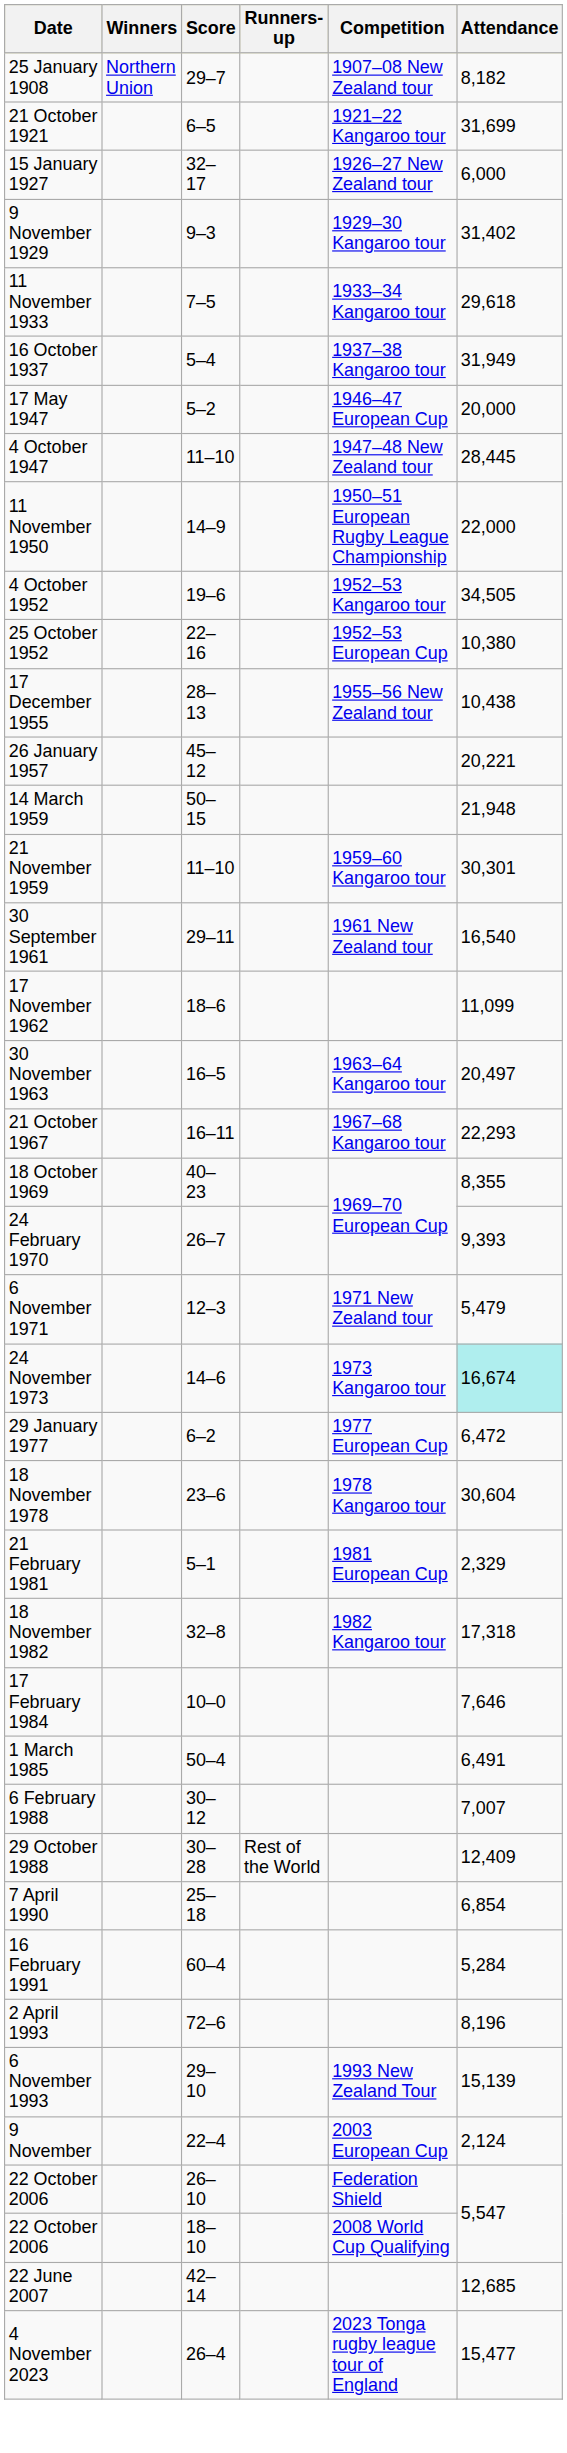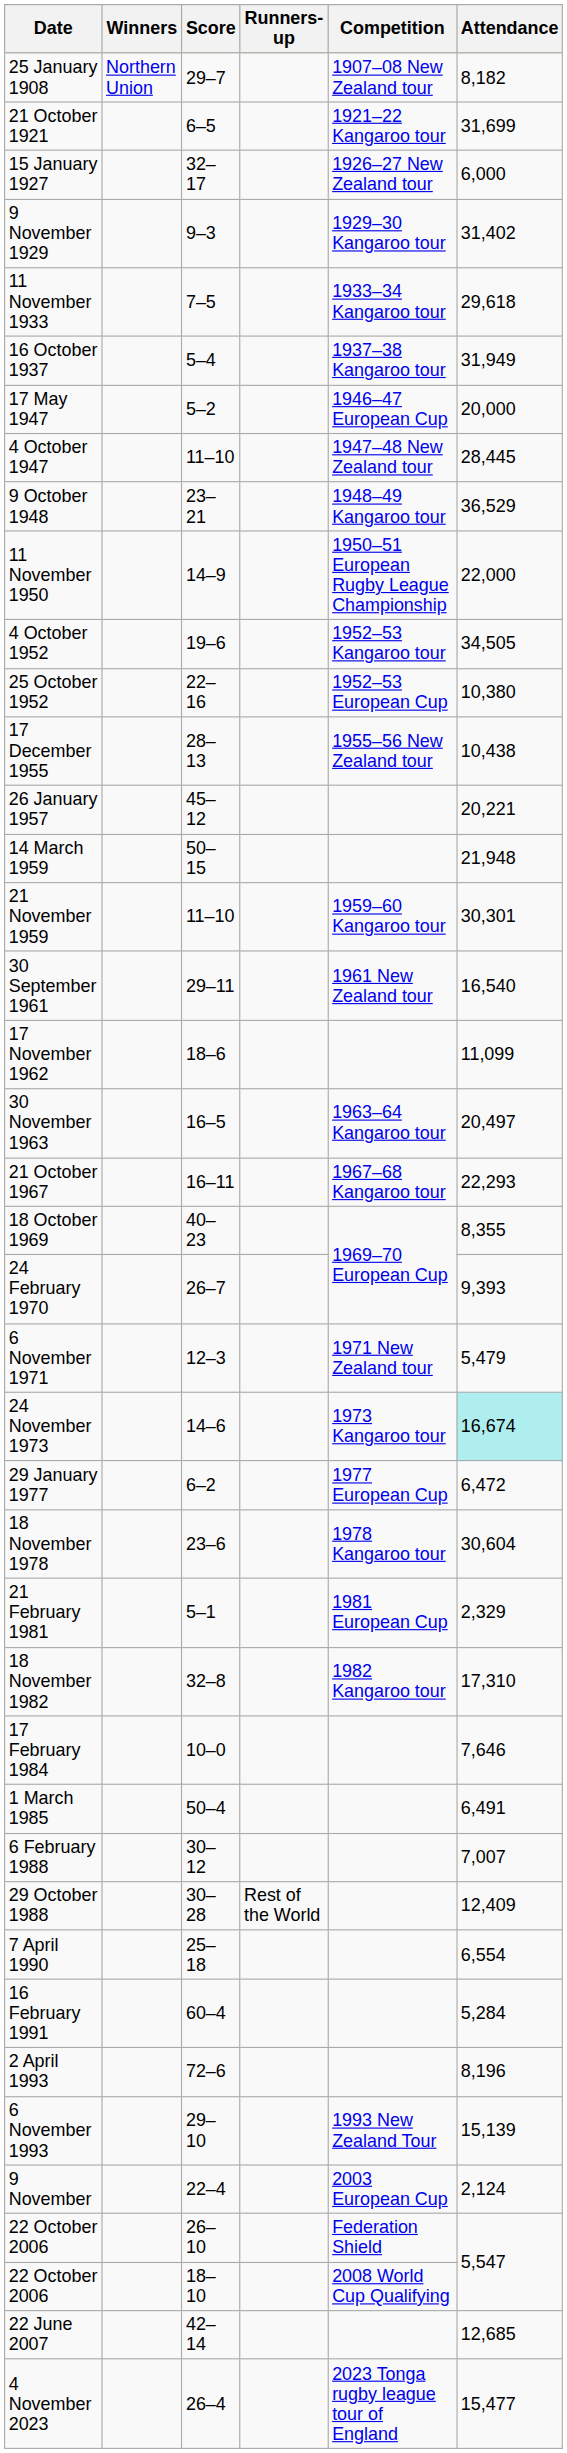 <table class="wikitable" width=80%>
 <tr bgcolor=#bdb76b>
 <th>Date</th>
 <th>Winners</th>
 <th>Score</th>
 <th>Runners-up</th>
 <th>Competition</th>
 <th>Attendance</th>
 </tr>
 <tr>
 <td>25 January 1908</td>
 <td> <a href='#'>Northern Union</a></td>
 <td>29–7</td>
 <td></td>
 <td><a href='#'>1907–08 New Zealand tour</a></td>
 <td>8,182</td>
 </tr>
 <tr>
 <td>21 October 1921</td>
 <td></td>
 <td>6–5</td>
 <td></td>
 <td><a href='#'>1921–22 Kangaroo tour</a></td>
 <td>31,699</td>
 </tr>
 <tr>
 <td>15 January 1927</td>
 <td></td>
 <td>32–17</td>
 <td></td>
 <td><a href='#'>1926–27 New Zealand tour</a></td>
 <td>6,000</td>
 </tr>
 <tr>
 <td>9 November 1929</td>
 <td></td>
 <td>9–3</td>
 <td></td>
 <td><a href='#'>1929–30 Kangaroo tour</a></td>
 <td>31,402</td>
 </tr>
 <tr>
 <td>11 November 1933</td>
 <td></td>
 <td>7–5</td>
 <td></td>
 <td><a href='#'>1933–34 Kangaroo tour</a></td>
 <td>29,618</td>
 </tr>
 <tr>
 <td>16 October 1937</td>
 <td></td>
 <td>5–4</td>
 <td></td>
 <td><a href='#'>1937–38 Kangaroo tour</a></td>
 <td>31,949</td>
 </tr>
 <tr>
 <td>17 May 1947</td>
 <td></td>
 <td>5–2</td>
 <td></td>
 <td><a href='#'>1946–47 European Cup</a></td>
 <td>20,000</td>
 </tr>
 <tr>
 <td>4 October 1947</td>
 <td></td>
 <td>11–10</td>
 <td></td>
 <td><a href='#'>1947–48 New Zealand tour</a></td>
 <td>28,445</td>
+</tr>
+<tr>
+<td>9 October 1948</td>
+<td></td>
+<td>23–21</td>
+<td></td>
+<td><a href='#'>1948–49 Kangaroo tour</a></td>
+<td>36,529</td>
 </tr>
 <tr>
 <td>11 November 1950</td>
 <td></td>
 <td>14–9</td>
 <td></td>
 <td><a href='#'>1950–51 European Rugby League Championship</a></td>
 <td>22,000</td>
 </tr>
 <tr>
 <td>4 October 1952</td>
 <td></td>
 <td>19–6</td>
 <td></td>
 <td><a href='#'>1952–53 Kangaroo tour</a></td>
 <td>34,505</td>
 </tr>
 <tr>
 <td>25 October 1952</td>
 <td></td>
 <td>22–16</td>
 <td></td>
 <td><a href='#'>1952–53 European Cup</a></td>
 <td>10,380</td>
 </tr>
 <tr>
 <td>17 December 1955</td>
 <td></td>
 <td>28–13</td>
 <td></td>
 <td><a href='#'>1955–56 New Zealand tour</a></td>
 <td>10,438</td>
 </tr>
 <tr>
 <td>26 January 1957</td>
 <td></td>
 <td>45–12</td>
 <td></td>
 <td></td>
 <td>20,221</td>
 </tr>
 <tr>
 <td>14 March 1959</td>
 <td></td>
 <td>50–15</td>
 <td></td>
 <td></td>
 <td>21,948</td>
 </tr>
 <tr>
 <td>21 November 1959</td>
 <td></td>
 <td>11–10</td>
 <td></td>
 <td><a href='#'>1959–60 Kangaroo tour</a></td>
 <td>30,301</td>
 </tr>
 <tr>
 <td>30 September 1961</td>
 <td></td>
 <td>29–11</td>
 <td></td>
 <td><a href='#'>1961 New Zealand tour</a></td>
 <td>16,540</td>
 </tr>
 <tr>
 <td>17 November 1962</td>
 <td></td>
 <td>18–6</td>
 <td></td>
 <td></td>
 <td>11,099</td>
 </tr>
 <tr>
 <td>30 November 1963</td>
 <td></td>
 <td>16–5</td>
 <td></td>
 <td><a href='#'>1963–64 Kangaroo tour</a></td>
 <td>20,497</td>
 </tr>
 <tr>
 <td>21 October 1967</td>
 <td></td>
 <td>16–11</td>
 <td></td>
 <td><a href='#'>1967–68 Kangaroo tour</a></td>
 <td>22,293</td>
 </tr>
 <tr>
 <td>18 October 1969</td>
 <td></td>
 <td>40–23</td>
 <td></td>
 <td rowspan=2><a href='#'>1969–70 European Cup</a></td>
 <td>8,355</td>
 </tr>
 <tr>
 <td>24 February 1970</td>
 <td></td>
 <td>26–7</td>
 <td></td>
 <td>9,393</td>
 </tr>
 <tr>
 <td>6 November 1971</td>
 <td></td>
 <td>12–3</td>
 <td></td>
 <td><a href='#'>1971 New Zealand tour</a></td>
 <td>5,479</td>
 </tr>
 <tr>
 <td>24 November 1973</td>
 <td></td>
 <td>14–6</td>
 <td></td>
 <td><a href='#'>1973 Kangaroo tour</a></td>
 <td style="background: paleturquoise;">16,674</td>
 </tr>
 <tr>
 <td>29 January 1977</td>
 <td></td>
 <td>6–2</td>
 <td></td>
 <td><a href='#'>1977 European Cup</a></td>
 <td>6,472</td>
 </tr>
 <tr>
 <td>18 November 1978</td>
 <td></td>
 <td>23–6</td>
 <td></td>
 <td><a href='#'>1978 Kangaroo tour</a></td>
 <td>30,604</td>
 </tr>
 <tr>
 <td>21 February 1981</td>
 <td></td>
 <td>5–1</td>
 <td></td>
 <td><a href='#'>1981 European Cup</a></td>
 <td>2,329</td>
 </tr>
 <tr>
 <td>18 November 1982</td>
 <td></td>
 <td>32–8</td>
 <td></td>
 <td><a href='#'>1982 Kangaroo tour</a></td>
-<td>17,318</td>
+<td>17,310</td>
 </tr>
 <tr>
 <td>17 February 1984</td>
 <td></td>
 <td>10–0</td>
 <td></td>
 <td></td>
 <td>7,646</td>
 </tr>
 <tr>
 <td>1 March 1985</td>
 <td></td>
 <td>50–4</td>
 <td></td>
 <td></td>
 <td>6,491</td>
 </tr>
 <tr>
 <td>6 February 1988</td>
 <td></td>
 <td>30–12</td>
 <td></td>
 <td></td>
 <td>7,007</td>
 </tr>
 <tr>
 <td>29 October 1988</td>
 <td></td>
 <td>30–28</td>
 <td>Rest of the World</td>
 <td></td>
 <td>12,409</td>
 </tr>
 <tr>
 <td>7 April 1990</td>
 <td></td>
 <td>25–18</td>
 <td></td>
 <td></td>
-<td>6,854</td>
+<td>6,554</td>
 </tr>
 <tr>
 <td>16 February 1991</td>
 <td></td>
 <td>60–4</td>
 <td></td>
 <td></td>
 <td>5,284</td>
 </tr>
 <tr>
 <td>2 April 1993</td>
 <td></td>
 <td>72–6</td>
 <td></td>
 <td></td>
 <td>8,196</td>
 </tr>
 <tr>
 <td>6 November 1993</td>
 <td></td>
 <td>29–10</td>
 <td></td>
 <td><a href='#'>1993 New Zealand Tour</a></td>
 <td>15,139</td>
 </tr>
 <tr>
 <td>9 November</td>
 <td></td>
 <td>22–4</td>
 <td></td>
 <td><a href='#'>2003 European Cup</a></td>
 <td>2,124</td>
 </tr>
 <tr>
 <td>22 October 2006</td>
 <td></td>
 <td>26–10</td>
 <td></td>
 <td><a href='#'>Federation Shield</a></td>
 <td rowspan=2>5,547</td>
 </tr>
 <tr>
 <td>22 October 2006</td>
 <td></td>
 <td>18–10</td>
 <td></td>
 <td><a href='#'>2008 World Cup Qualifying</a></td>
 </tr>
 <tr>
 <td>22 June 2007</td>
 <td></td>
 <td>42–14</td>
 <td></td>
 <td></td>
 <td>12,685</td>
 </tr>
 <tr>
 <td>4 November 2023</td>
 <td></td>
 <td>26–4</td>
 <td></td>
 <td><a href='#'>2023 Tonga rugby league tour of England</a></td>
 <td>15,477</td>
 </tr>
 </table>
